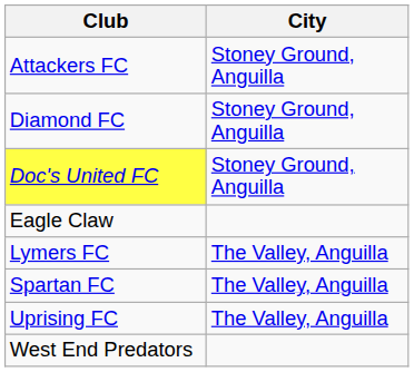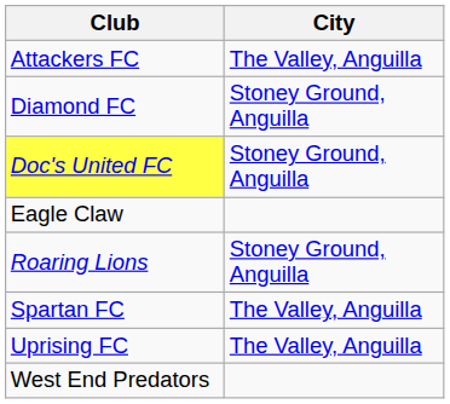 <table class="wikitable">
 <tr>
 <th width="150px">Club</th>
 <th width="150px">City</th>
 </tr>
 <tr>
 <td><a href='#'>Attackers FC</a></td>
-<td><a href='#'>Stoney Ground, Anguilla</a></td>
+<td><a href='#'>The Valley, Anguilla</a></td>
 </tr>
 <tr>
 <td><a href='#'>Diamond FC</a></td>
 <td><a href='#'>Stoney Ground, Anguilla</a></td>
 </tr>
 <tr>
 <td style="background:#FFFF44"><em><a href='#'>Doc's United FC</a></em></td>
 <td><a href='#'>Stoney Ground, Anguilla</a></td>
 </tr>
 <tr>
 <td>Eagle Claw</td>
 <td></td>
 </tr>
 <tr>
-<td><a href='#'>Lymers FC</a></td>
-<td><a href='#'>The Valley, Anguilla</a></td>
+<td><a href='#'><em>Roaring Lions</em></a></td>
+<td><a href='#'>Stoney Ground, Anguilla</a></td>
 </tr>
 <tr>
 <td><a href='#'>Spartan FC</a></td>
 <td><a href='#'>The Valley, Anguilla</a></td>
 </tr>
 <tr>
 <td><a href='#'>Uprising FC</a></td>
 <td><a href='#'>The Valley, Anguilla</a></td>
 </tr>
 <tr>
 <td>West End Predators</td>
 <td></td>
 </tr>
 </table>
